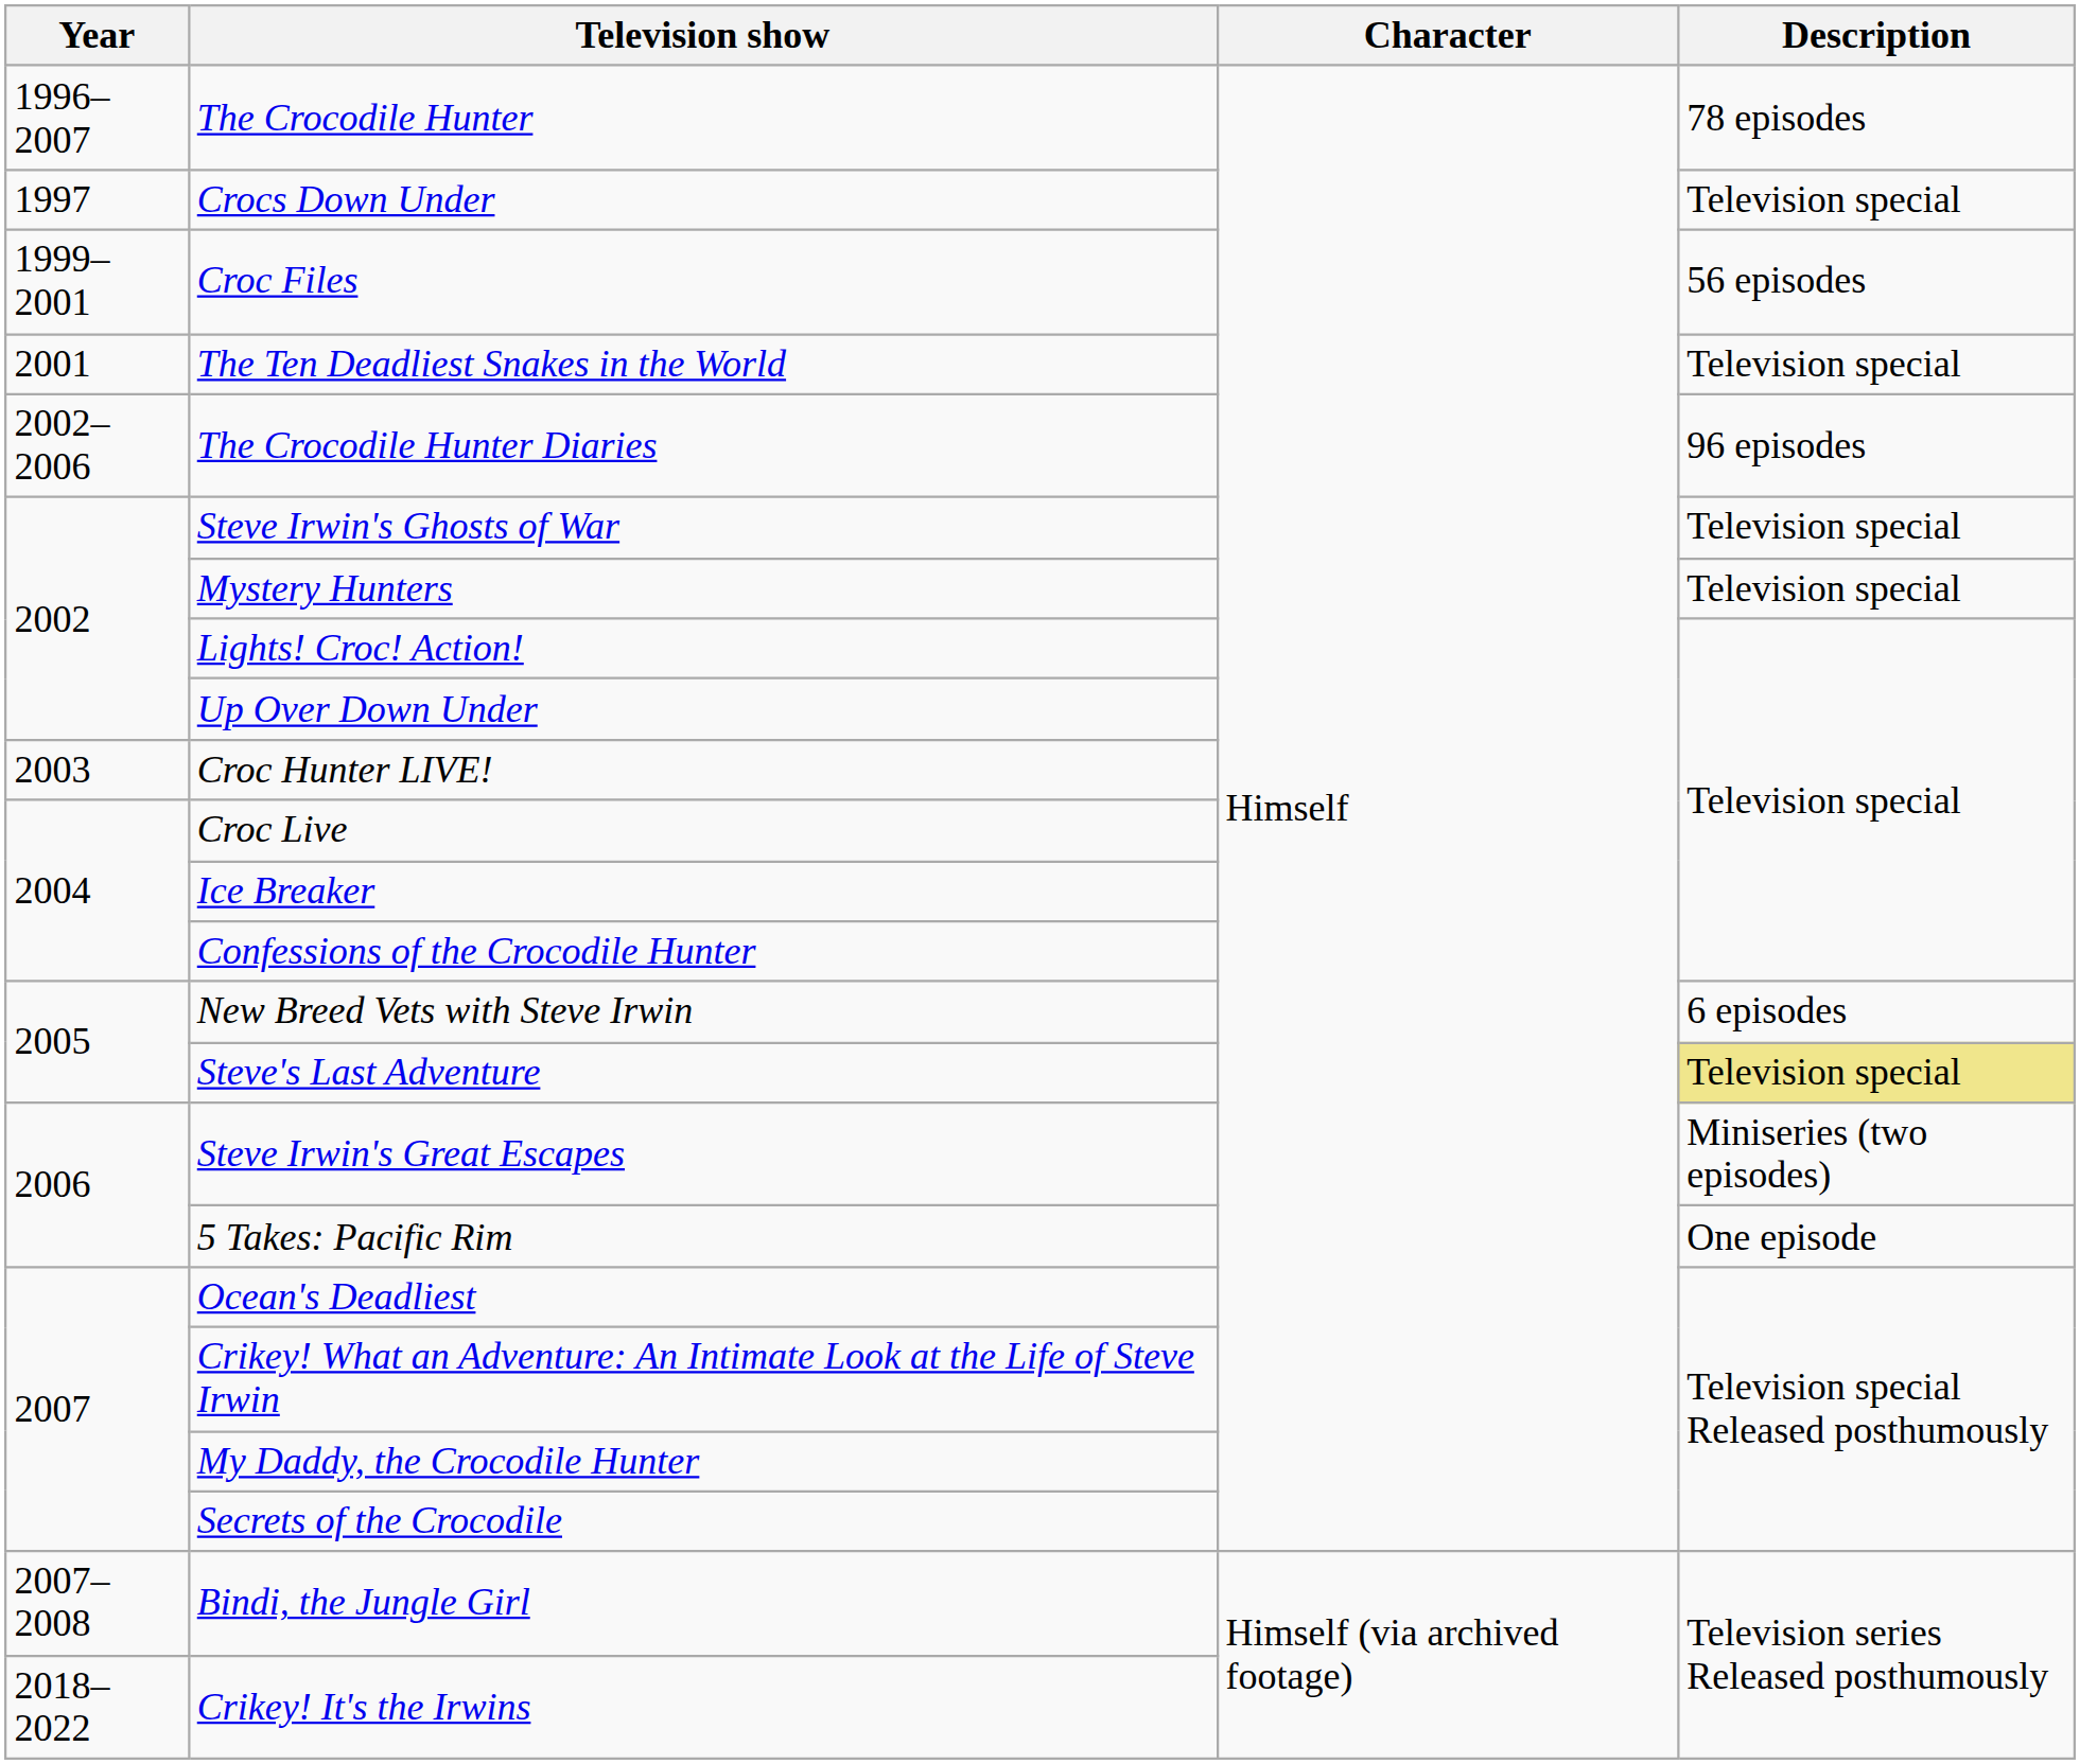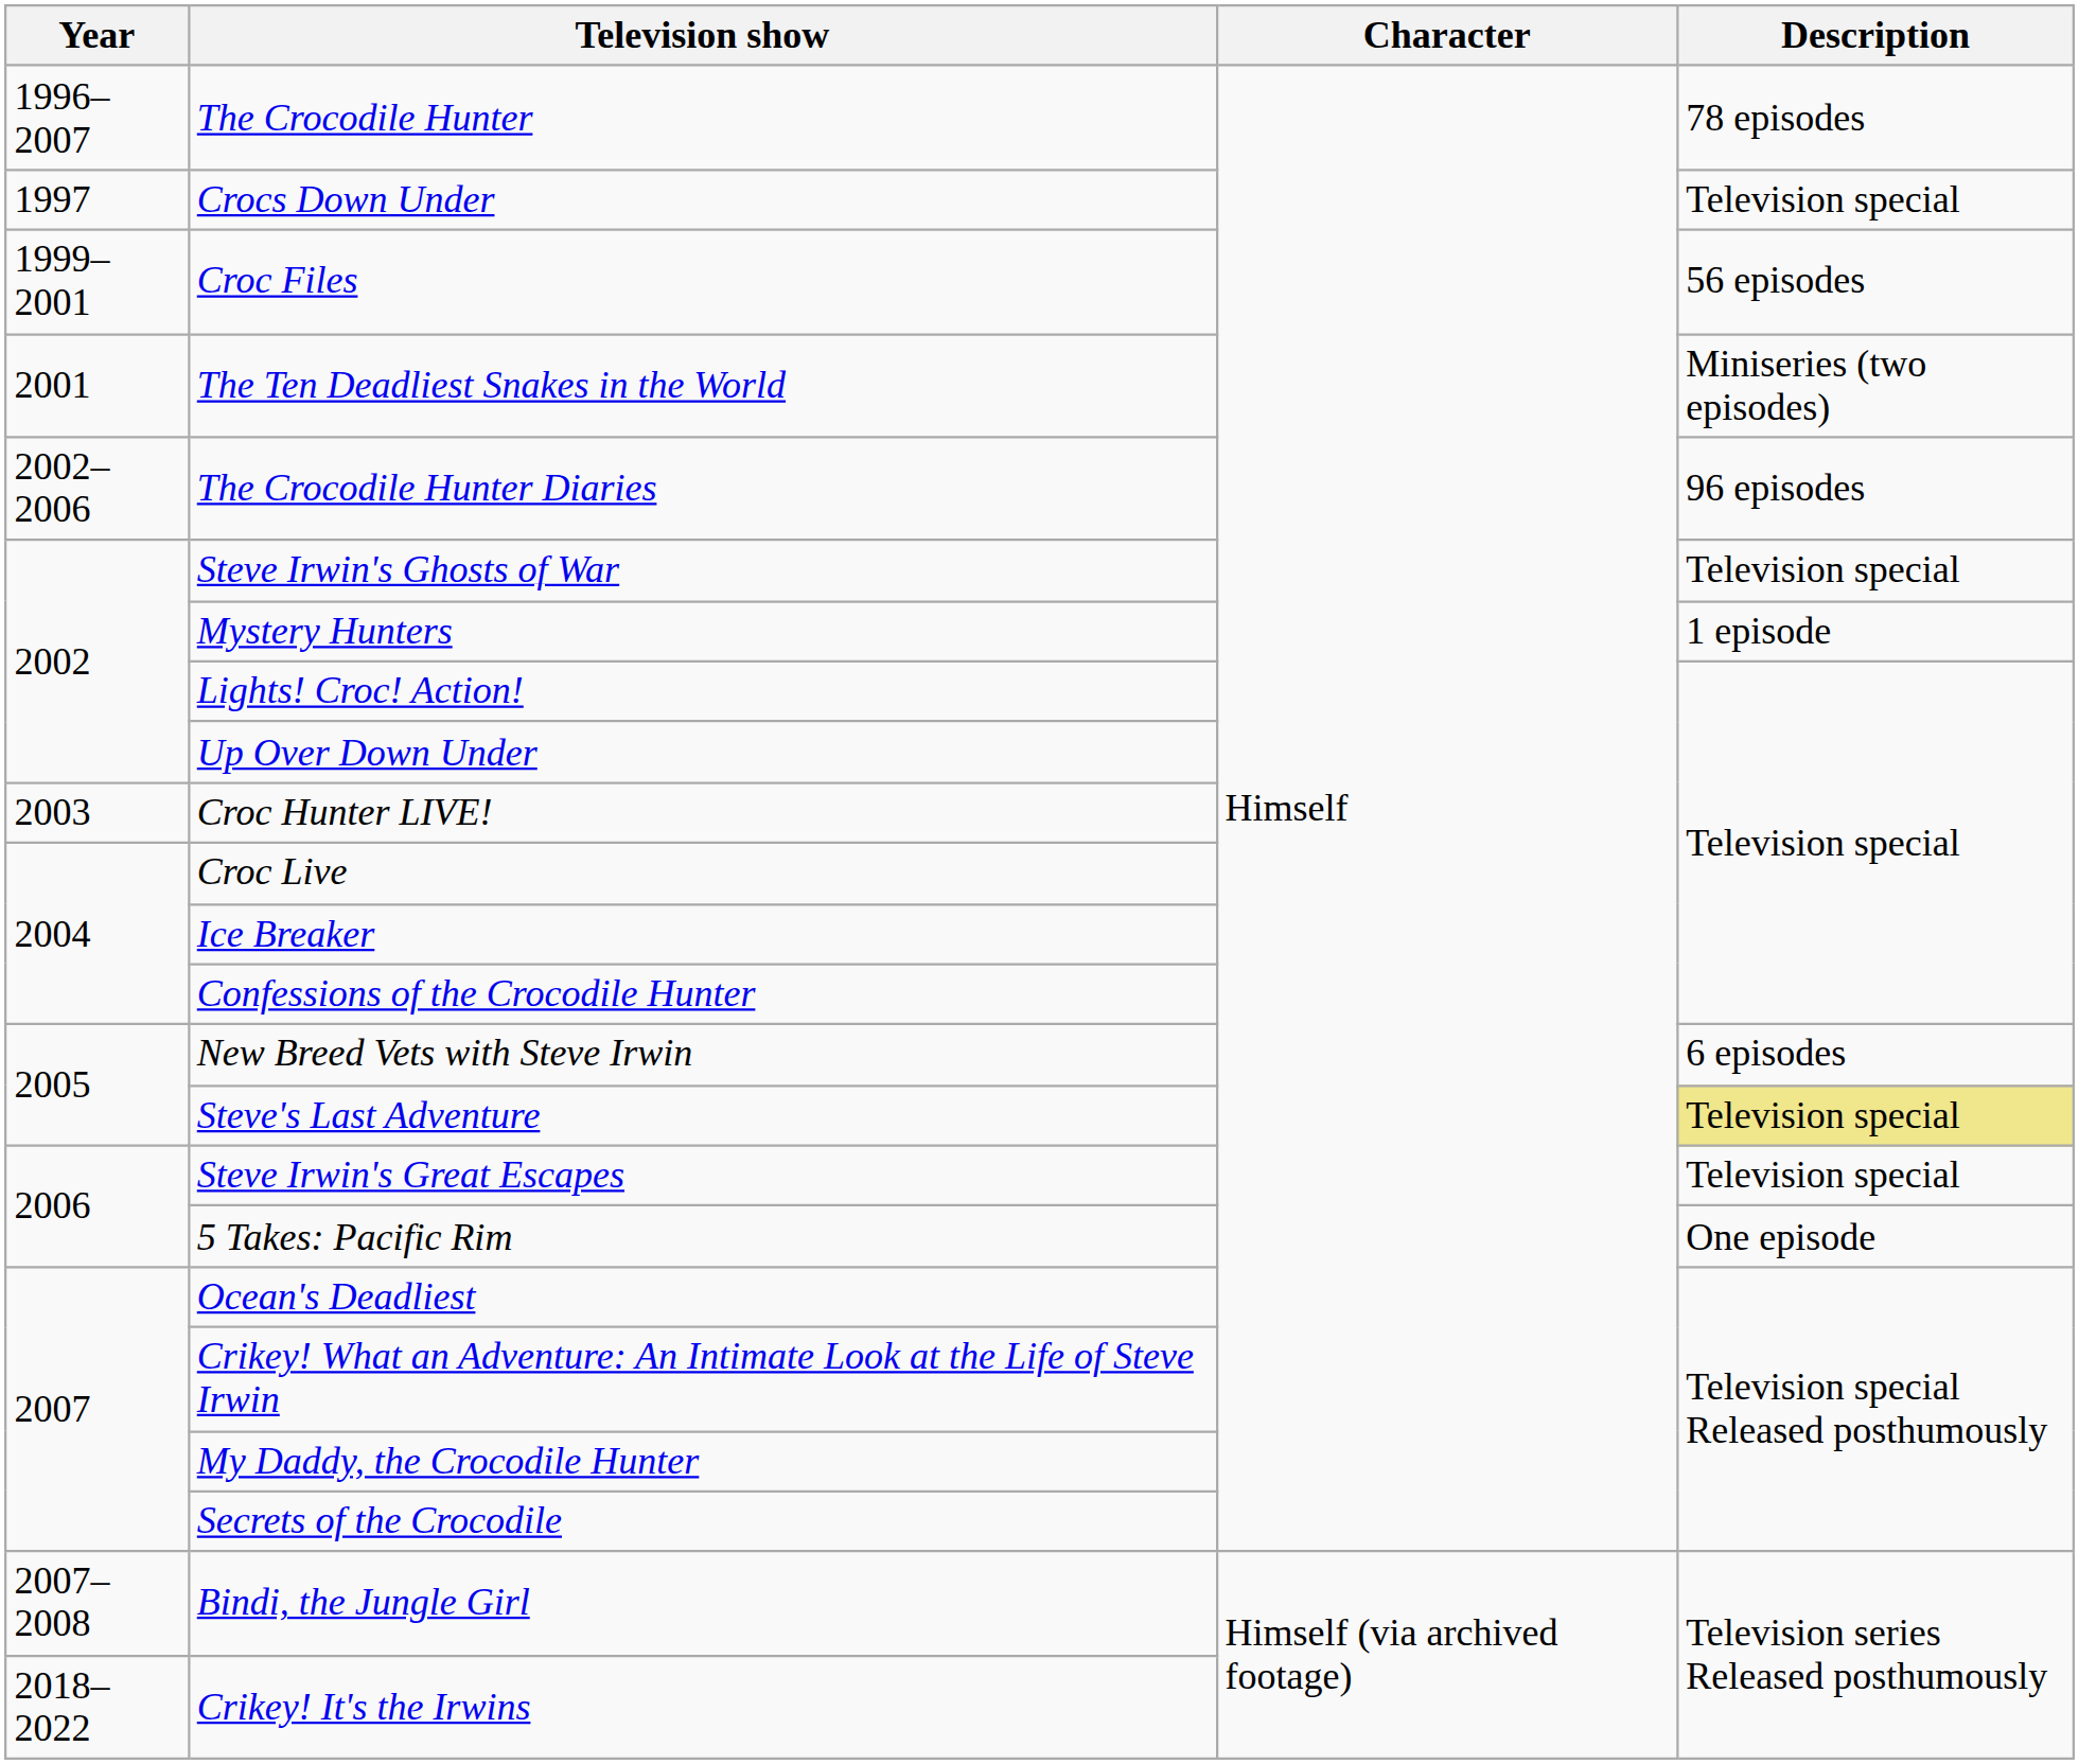 <table class="wikitable sortable plainrowheaders">
 <tr>
 <th scope="col">Year</th>
 <th scope="col">Television show</th>
 <th scope="col">Character</th>
 <th scope="col">Description</th>
 </tr>
 <tr>
 <td>1996–2007</td>
 <td><em><a href='#'>The Crocodile Hunter</a></em></td>
 <td rowspan="21">Himself</td>
 <td>78 episodes</td>
 </tr>
 <tr>
 <td>1997</td>
 <td><em><a href='#'>Crocs Down Under</a></em></td>
 <td>Television special</td>
 </tr>
 <tr>
 <td>1999–2001</td>
 <td><em><a href='#'>Croc Files</a></em></td>
 <td>56 episodes</td>
 </tr>
 <tr>
 <td>2001</td>
 <td><em><a href='#'>The Ten Deadliest Snakes in the World</a></em></td>
-<td>Television special</td>
+<td>Miniseries (two episodes)</td>
 </tr>
 <tr>
 <td>2002–2006</td>
 <td><em><a href='#'>The Crocodile Hunter Diaries</a></em></td>
 <td>96 episodes</td>
 </tr>
 <tr>
 <td rowspan="4">2002</td>
 <td><em><a href='#'>Steve Irwin's Ghosts of War</a></em></td>
 <td>Television special</td>
 </tr>
 <tr>
 <td><em><a href='#'>Mystery Hunters</a></em></td>
-<td>Television special</td>
+<td>1 episode</td>
 </tr>
 <tr>
 <td><em><a href='#'>Lights! Croc! Action!</a></em></td>
 <td rowspan=6>Television special</td>
 </tr>
 <tr>
 <td><em><a href='#'>Up Over Down Under</a></em></td>
 </tr>
 <tr>
 <td>2003</td>
 <td><em>Croc Hunter LIVE!</em></td>
 </tr>
 <tr>
 <td rowspan="3">2004</td>
 <td><em>Croc Live</em></td>
 </tr>
 <tr>
 <td><em><a href='#'>Ice Breaker</a></em></td>
 </tr>
 <tr>
 <td><em><a href='#'>Confessions of the Crocodile Hunter</a></em></td>
 </tr>
 <tr>
 <td rowspan="2">2005</td>
 <td><em>New Breed Vets with Steve Irwin</em></td>
 <td>6 episodes</td>
 </tr>
 <tr>
 <td><em><a href='#'>Steve's Last Adventure</a></em></td>
 <td style="background: khaki;">Television special</td>
 </tr>
 <tr>
 <td rowspan="2">2006</td>
 <td><em><a href='#'>Steve Irwin's Great Escapes</a></em></td>
-<td>Miniseries (two episodes)</td>
+<td>Television special</td>
 </tr>
 <tr>
 <td><em>5 Takes: Pacific Rim</em></td>
 <td>One episode</td>
 </tr>
 <tr>
 <td rowspan=4>2007</td>
 <td><em><a href='#'>Ocean's Deadliest</a></em></td>
 <td rowspan=4>Television special<br>Released posthumously</td>
 </tr>
 <tr>
 <td><em><a href='#'>Crikey! What an Adventure: An Intimate Look at the Life of Steve Irwin</a></em></td>
 </tr>
 <tr>
 <td><em><a href='#'>My Daddy, the Crocodile Hunter</a></em></td>
 </tr>
 <tr>
 <td><em><a href='#'>Secrets of the Crocodile</a></em></td>
 </tr>
 <tr>
 <td>2007–2008</td>
 <td><em><a href='#'>Bindi, the Jungle Girl</a></em></td>
 <td rowspan=2>Himself (via archived footage)</td>
 <td rowspan=2>Television series<br>Released posthumously</td>
 </tr>
 <tr>
 <td>2018–2022</td>
 <td><em><a href='#'>Crikey! It's the Irwins</a></em></td>
 </tr>
 </table>
